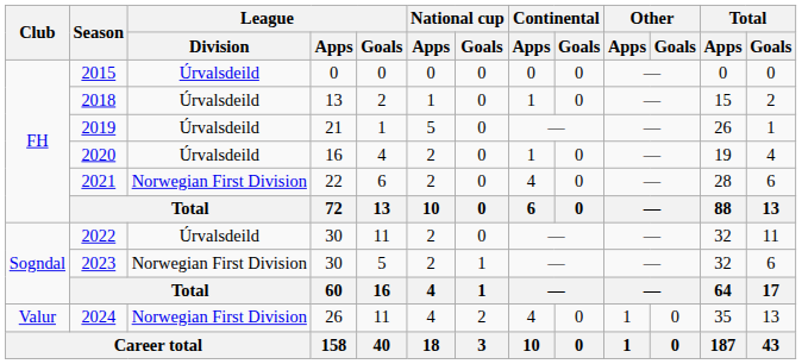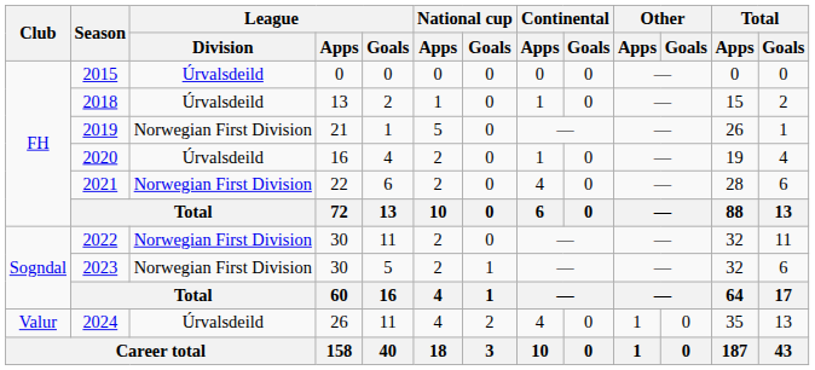 <table class="wikitable" style="text-align: center;">
 <tr>
 <th rowspan="2">Club</th>
 <th rowspan="2">Season</th>
 <th colspan="3">League</th>
 <th colspan="2">National cup</th>
 <th colspan="2">Continental</th>
 <th colspan="2">Other</th>
 <th colspan="2">Total</th>
 </tr>
 <tr>
 <th>Division</th>
 <th>Apps</th>
 <th>Goals</th>
 <th>Apps</th>
 <th>Goals</th>
 <th>Apps</th>
 <th>Goals</th>
 <th>Apps</th>
 <th>Goals</th>
 <th>Apps</th>
 <th>Goals</th>
 </tr>
 <tr>
 <td rowspan="6"><a href='#'>FH</a></td>
 <td><a href='#'>2015</a></td>
 <td><a href='#'>Úrvalsdeild</a></td>
 <td>0</td>
 <td>0</td>
 <td>0</td>
 <td>0</td>
 <td>0</td>
 <td>0</td>
 <td colspan="2">—</td>
 <td>0</td>
 <td>0</td>
 </tr>
 <tr>
 <td><a href='#'>2018</a></td>
 <td>Úrvalsdeild</td>
 <td>13</td>
 <td>2</td>
 <td>1</td>
 <td>0</td>
 <td>1</td>
 <td>0</td>
 <td colspan="2">—</td>
 <td>15</td>
 <td>2</td>
 </tr>
 <tr>
 <td><a href='#'>2019</a></td>
-<td>Úrvalsdeild</td>
+<td>Norwegian First Division</td>
 <td>21</td>
 <td>1</td>
 <td>5</td>
 <td>0</td>
 <td colspan="2">—</td>
 <td colspan="2">—</td>
 <td>26</td>
 <td>1</td>
 </tr>
 <tr>
 <td><a href='#'>2020</a></td>
 <td>Úrvalsdeild</td>
 <td>16</td>
 <td>4</td>
 <td>2</td>
 <td>0</td>
 <td>1</td>
 <td>0</td>
 <td colspan="2">—</td>
 <td>19</td>
 <td>4</td>
 </tr>
 <tr>
 <td><a href='#'>2021</a></td>
 <td><a href='#'>Norwegian First Division</a></td>
 <td>22</td>
 <td>6</td>
 <td>2</td>
 <td>0</td>
 <td>4</td>
 <td>0</td>
 <td colspan="2">—</td>
 <td>28</td>
 <td>6</td>
 </tr>
 <tr>
 <th colspan="2">Total</th>
 <th>72</th>
 <th>13</th>
 <th>10</th>
 <th>0</th>
 <th>6</th>
 <th>0</th>
 <th colspan="2">—</th>
 <th>88</th>
 <th>13</th>
 </tr>
 <tr>
 <td rowspan="3"><a href='#'>Sogndal</a></td>
 <td><a href='#'>2022</a></td>
-<td>Úrvalsdeild</td>
+<td><a href='#'>Norwegian First Division</a></td>
 <td>30</td>
 <td>11</td>
 <td>2</td>
 <td>0</td>
 <td colspan="2">—</td>
 <td colspan="2">—</td>
 <td>32</td>
 <td>11</td>
 </tr>
 <tr>
 <td><a href='#'>2023</a></td>
 <td>Norwegian First Division</td>
 <td>30</td>
 <td>5</td>
 <td>2</td>
 <td>1</td>
 <td colspan="2">—</td>
 <td colspan="2">—</td>
 <td>32</td>
 <td>6</td>
 </tr>
 <tr>
 <th colspan="2">Total</th>
 <th>60</th>
 <th>16</th>
 <th>4</th>
 <th>1</th>
 <th colspan="2">—</th>
 <th colspan="2">—</th>
 <th>64</th>
 <th>17</th>
 </tr>
 <tr>
 <td><a href='#'>Valur</a></td>
 <td><a href='#'>2024</a></td>
-<td><a href='#'>Norwegian First Division</a></td>
+<td>Úrvalsdeild</td>
 <td>26</td>
 <td>11</td>
 <td>4</td>
 <td>2</td>
 <td>4</td>
 <td>0</td>
 <td>1</td>
 <td>0</td>
 <td>35</td>
 <td>13</td>
 </tr>
 <tr>
 <th colspan="3">Career total</th>
 <th>158</th>
 <th>40</th>
 <th>18</th>
 <th>3</th>
 <th>10</th>
 <th>0</th>
 <th>1</th>
 <th>0</th>
 <th>187</th>
 <th>43</th>
 </tr>
 </table>
